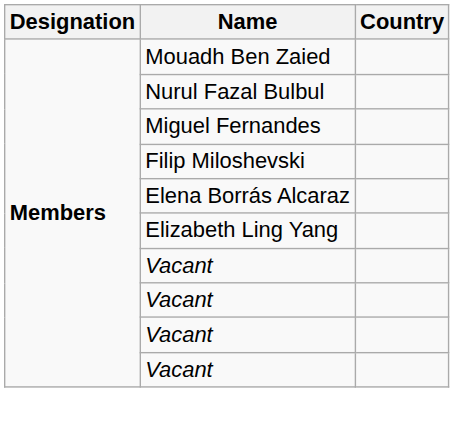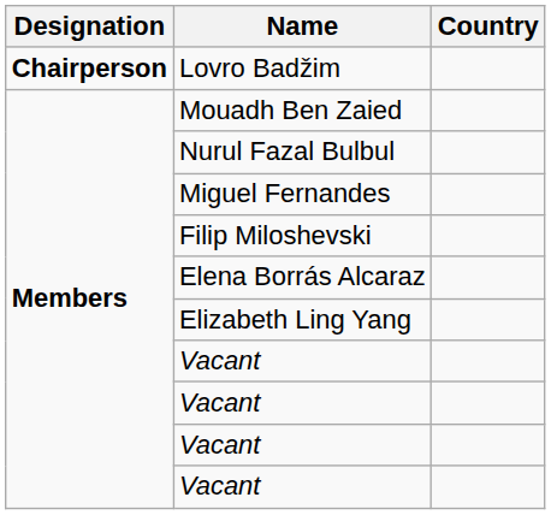 <table class="wikitable">
 <tr>
 <th>Designation</th>
 <th>Name</th>
 <th>Country</th>
+</tr>
+<tr>
+<td><strong>Chairperson</strong></td>
+<td>Lovro Badžim</td>
+<td></td>
 </tr>
 <tr>
 <td rowspan=10><strong>Members</strong></td>
 <td>Mouadh Ben Zaied</td>
 <td></td>
 </tr>
 <tr>
 <td>Nurul Fazal Bulbul</td>
 <td></td>
 </tr>
 <tr>
 <td>Miguel Fernandes</td>
 <td></td>
 </tr>
 <tr>
 <td>Filip Miloshevski</td>
 <td></td>
 </tr>
 <tr>
 <td>Elena Borrás Alcaraz</td>
 <td></td>
 </tr>
 <tr>
 <td>Elizabeth Ling Yang</td>
 <td></td>
 </tr>
 <tr>
 <td><em>Vacant</em></td>
 <td></td>
 </tr>
 <tr>
 <td><em>Vacant</em></td>
 <td></td>
 </tr>
 <tr>
 <td><em>Vacant</em></td>
 <td></td>
 </tr>
 <tr>
 <td><em>Vacant</em></td>
 <td></td>
 </tr>
 </table>
